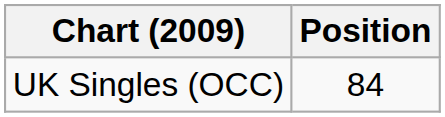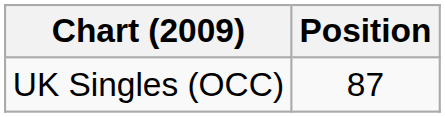 <table class="wikitable">
 <tr>
 <th>Chart (2009)</th>
 <th>Position</th>
 </tr>
 <tr>
 <td>UK Singles (OCC)</td>
-<td style="text-align:center;">84</td>
+<td style="text-align:center;">87</td>
 </tr>
 </table>
